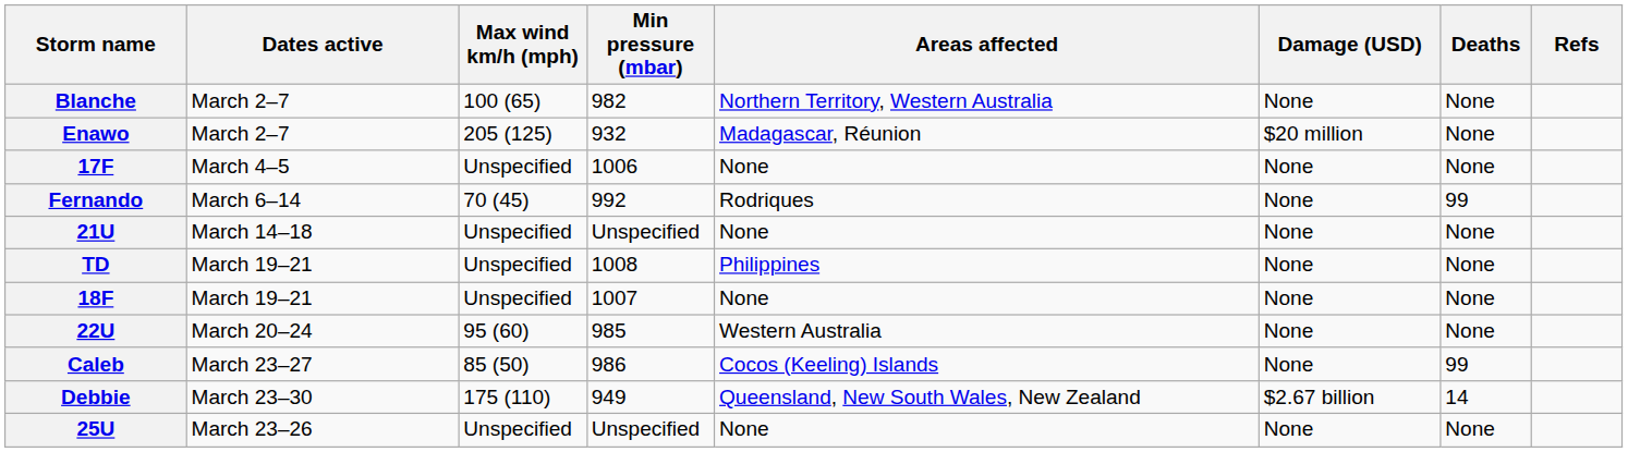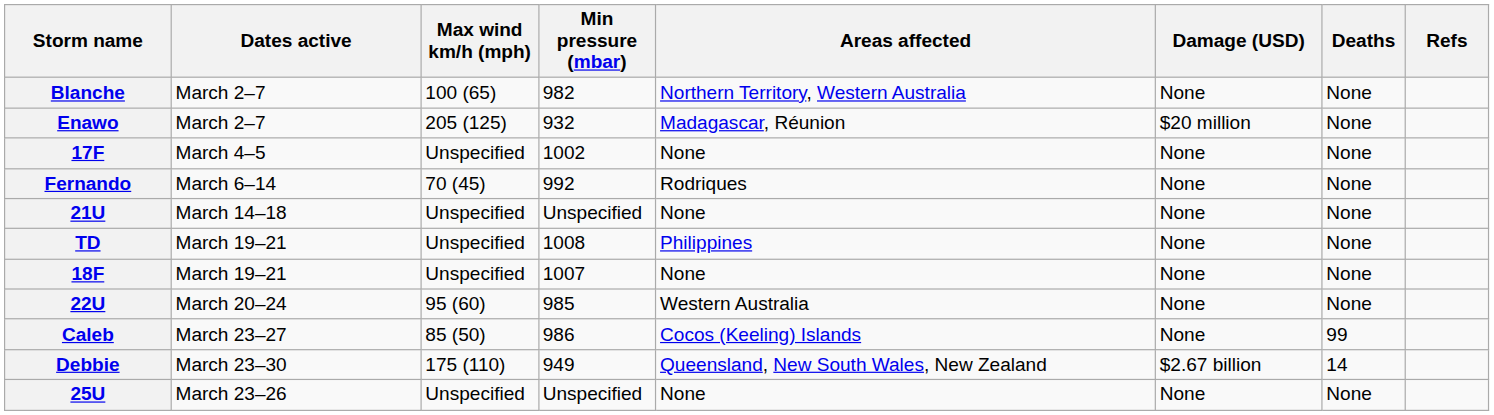 <table class="wikitable sortable">
 <tr>
 <th width="10%"><strong>Storm name</strong></th>
 <th width="15%"><strong>Dates active</strong></th>
 <th width="5%"><strong>Max wind km/h (mph)</strong></th>
 <th width="5%"><strong>Min pressure (<a href='#'>mbar</a>)</strong></th>
 <th width="30%"><strong>Areas affected</strong></th>
 <th width="10%"><strong>Damage (USD)</strong></th>
 <th width="5%"><strong>Deaths</strong></th>
 <th width="5%"><strong>Refs</strong></th>
 </tr>
 <tr>
 <th><a href='#'>Blanche</a></th>
 <td>March 2–7</td>
 <td>100 (65)</td>
 <td>982</td>
 <td><a href='#'>Northern Territory</a>, <a href='#'>Western Australia</a></td>
 <td>None</td>
 <td>None</td>
 <td></td>
 </tr>
 <tr>
 <th><a href='#'>Enawo</a></th>
 <td>March 2–7</td>
 <td>205 (125)</td>
 <td>932</td>
 <td><a href='#'>Madagascar</a>, Réunion</td>
 <td>$20 million</td>
 <td>None</td>
 <td></td>
 </tr>
 <tr>
 <th><a href='#'>17F</a></th>
 <td>March 4–5</td>
 <td>Unspecified</td>
-<td>1006</td>
+<td>1002</td>
 <td>None</td>
 <td>None</td>
 <td>None</td>
 <td></td>
 </tr>
 <tr>
 <th><a href='#'>Fernando</a></th>
 <td>March 6–14</td>
 <td>70 (45)</td>
 <td>992</td>
 <td>Rodriques</td>
 <td>None</td>
-<td>99</td>
+<td>None</td>
 <td></td>
 </tr>
 <tr>
 <th><a href='#'>21U</a></th>
 <td>March 14–18</td>
 <td>Unspecified</td>
 <td>Unspecified</td>
 <td>None</td>
 <td>None</td>
 <td>None</td>
 <td></td>
 </tr>
 <tr>
 <th><a href='#'>TD</a></th>
 <td>March 19–21</td>
 <td>Unspecified</td>
 <td>1008</td>
 <td><a href='#'>Philippines</a></td>
 <td>None</td>
 <td>None</td>
 <td></td>
 </tr>
 <tr>
 <th><a href='#'>18F</a></th>
 <td>March 19–21</td>
 <td>Unspecified</td>
 <td>1007</td>
 <td>None</td>
 <td>None</td>
 <td>None</td>
 <td></td>
 </tr>
 <tr>
 <th><a href='#'>22U</a></th>
 <td>March 20–24</td>
 <td>95 (60)</td>
 <td>985</td>
 <td>Western Australia</td>
 <td>None</td>
 <td>None</td>
 <td></td>
 </tr>
 <tr>
 <th><a href='#'>Caleb</a></th>
 <td>March 23–27</td>
 <td>85 (50)</td>
 <td>986</td>
 <td><a href='#'>Cocos (Keeling) Islands</a></td>
 <td>None</td>
 <td>99</td>
 <td></td>
 </tr>
 <tr>
 <th><a href='#'>Debbie</a></th>
 <td>March 23–30</td>
 <td>175 (110)</td>
 <td>949</td>
 <td><a href='#'>Queensland</a>, <a href='#'>New South Wales</a>, New Zealand</td>
 <td>$2.67 billion</td>
 <td>14</td>
 <td></td>
 </tr>
 <tr>
 <th><a href='#'>25U</a></th>
 <td>March 23–26</td>
 <td>Unspecified</td>
 <td>Unspecified</td>
 <td>None</td>
 <td>None</td>
 <td>None</td>
 <td></td>
 </tr>
 </table>
